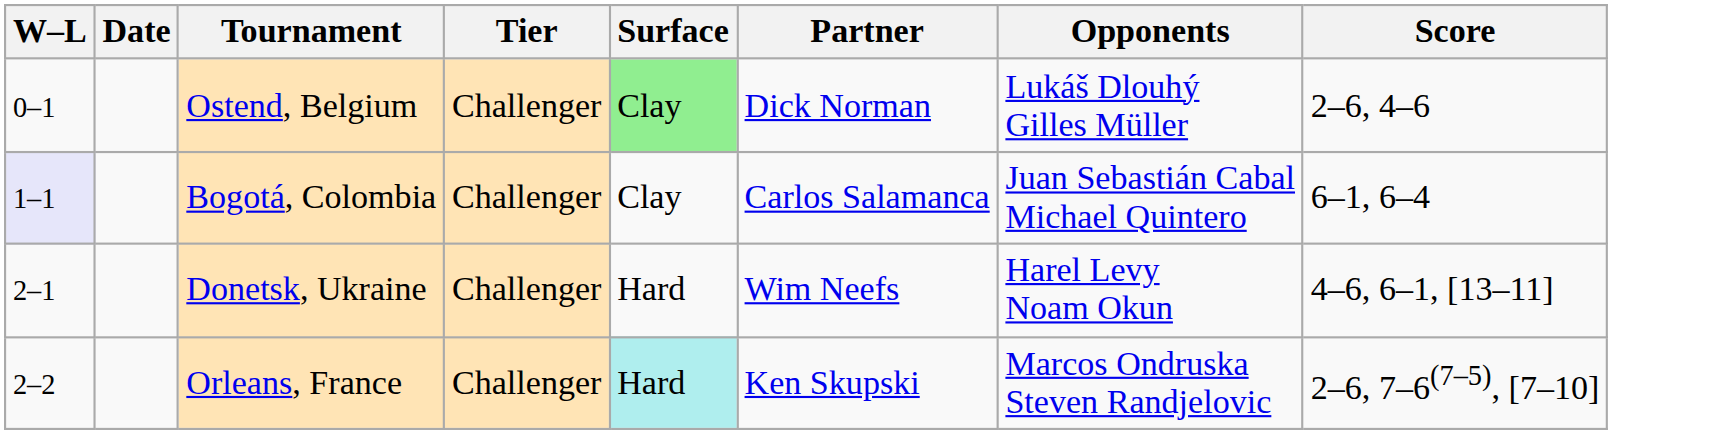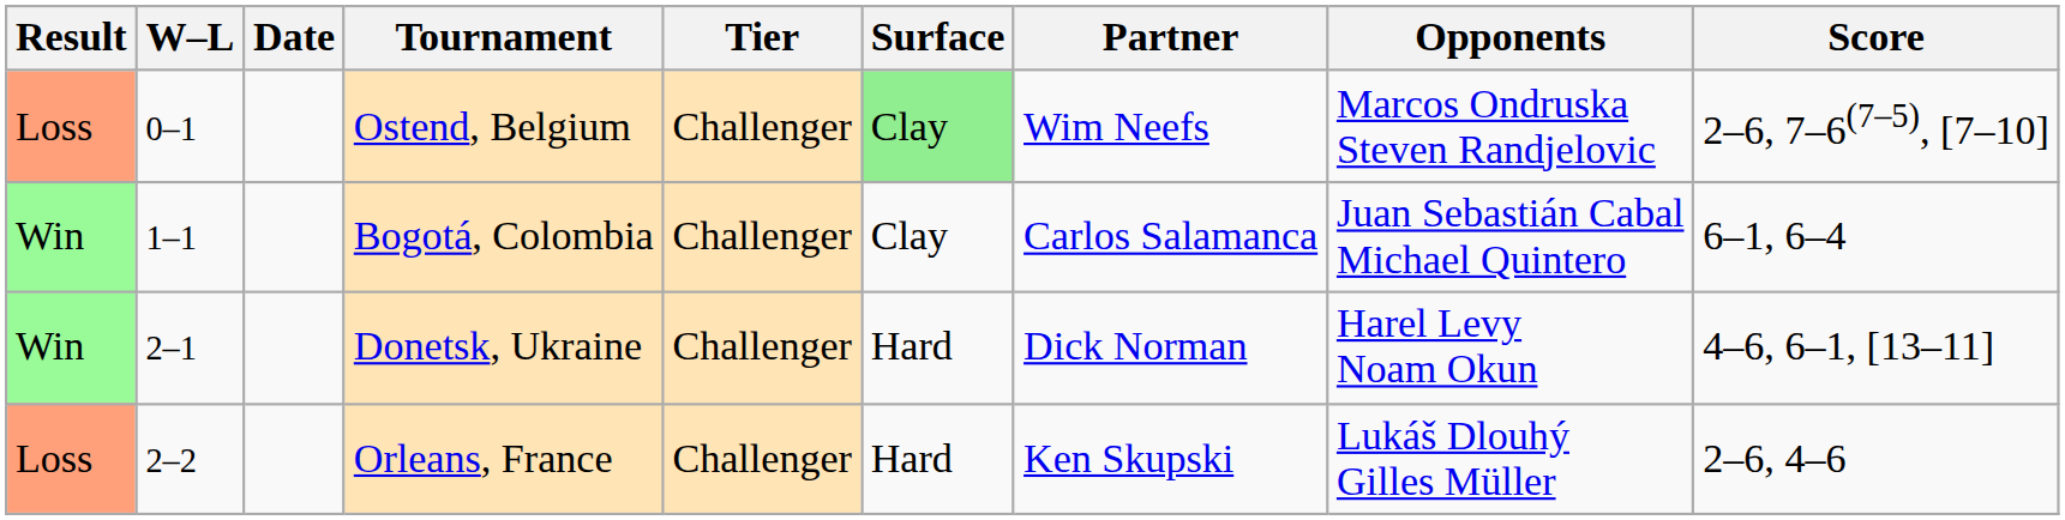 <table class="sortable wikitable">
 <tr>
+<th>Result</th>
 <th class=unsortable>W–L</th>
 <th>Date</th>
 <th>Tournament</th>
 <th>Tier</th>
 <th>Surface</th>
 <th>Partner</th>
 <th>Opponents</th>
 <th class=unsortable>Score</th>
 </tr>
 <tr>
+<td bgcolor=FFA07A>Loss</td>
 <td><small>0–1</small></td>
 <td></td>
 <td style="background:moccasin;"><a href='#'>Ostend</a>, Belgium</td>
 <td style="background:moccasin;">Challenger</td>
 <td style="background: lightgreen;">Clay</td>
-<td> <a href='#'>Dick Norman</a></td>
-<td> <a href='#'>Lukáš Dlouhý</a> <br> <a href='#'>Gilles Müller</a></td>
-<td>2–6, 4–6</td>
+<td> <a href='#'>Wim Neefs</a></td>
+<td> <a href='#'>Marcos Ondruska</a> <br> <a href='#'>Steven Randjelovic</a></td>
+<td>2–6, 7–6<sup>(7–5)</sup>, [7–10]</td>
 </tr>
 <tr>
-<td style="background: lavender;"><small>1–1</small></td>
+<td bgcolor=98FB98>Win</td>
+<td><small>1–1</small></td>
 <td></td>
 <td style="background:moccasin;"><a href='#'>Bogotá</a>, Colombia</td>
 <td style="background:moccasin;">Challenger</td>
 <td>Clay</td>
 <td> <a href='#'>Carlos Salamanca</a></td>
 <td> <a href='#'>Juan Sebastián Cabal</a> <br> <a href='#'>Michael Quintero</a></td>
 <td>6–1, 6–4</td>
 </tr>
 <tr>
+<td bgcolor=98FB98>Win</td>
 <td><small>2–1</small></td>
 <td></td>
 <td style="background:moccasin;"><a href='#'>Donetsk</a>, Ukraine</td>
 <td style="background:moccasin;">Challenger</td>
 <td>Hard</td>
-<td> <a href='#'>Wim Neefs</a></td>
+<td> <a href='#'>Dick Norman</a></td>
 <td> <a href='#'>Harel Levy</a> <br> <a href='#'>Noam Okun</a></td>
 <td>4–6, 6–1, [13–11]</td>
 </tr>
 <tr>
+<td bgcolor=FFA07A>Loss</td>
 <td><small>2–2</small></td>
 <td></td>
 <td style="background:moccasin;"><a href='#'>Orleans</a>, France</td>
 <td style="background:moccasin;">Challenger</td>
-<td style="background: paleturquoise;">Hard</td>
+<td>Hard</td>
 <td> <a href='#'>Ken Skupski</a></td>
-<td> <a href='#'>Marcos Ondruska</a> <br> <a href='#'>Steven Randjelovic</a></td>
-<td>2–6, 7–6<sup>(7–5)</sup>, [7–10]</td>
+<td> <a href='#'>Lukáš Dlouhý</a> <br> <a href='#'>Gilles Müller</a></td>
+<td>2–6, 4–6</td>
 </tr>
 </table>
